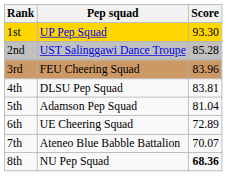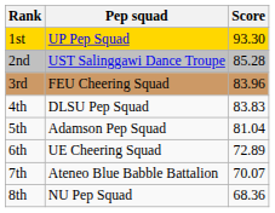 <table class="wikitable">
 <tr>
 <th>Rank</th>
 <th>Pep squad</th>
 <th>Score</th>
 </tr>
 <tr bgcolor=gold>
 <td>1st</td>
 <td> <a href='#'>UP Pep Squad</a></td>
 <td align=right>93.30</td>
 </tr>
 <tr bgcolor=silver>
 <td>2nd</td>
 <td> <a href='#'>UST Salinggawi Dance Troupe</a></td>
 <td align=right>85.28</td>
 </tr>
 <tr bgcolor=cc9966>
 <td>3rd</td>
 <td> FEU Cheering Squad</td>
 <td align=right>83.96</td>
 </tr>
 <tr>
 <td>4th</td>
 <td> DLSU Pep Squad</td>
-<td align=right>83.81</td>
+<td align=right>83.83</td>
 </tr>
 <tr>
 <td>5th</td>
 <td>  Adamson Pep Squad</td>
 <td align=right>81.04</td>
 </tr>
 <tr>
 <td>6th</td>
 <td> UE Cheering Squad</td>
 <td align=right>72.89</td>
 </tr>
 <tr>
 <td>7th</td>
 <td> Ateneo Blue Babble Battalion</td>
 <td align=right>70.07</td>
 </tr>
 <tr>
 <td>8th</td>
 <td> NU Pep Squad</td>
-<td align=right><strong>68.36</strong></td>
+<td align=right>68.36</td>
 </tr>
 </table>
